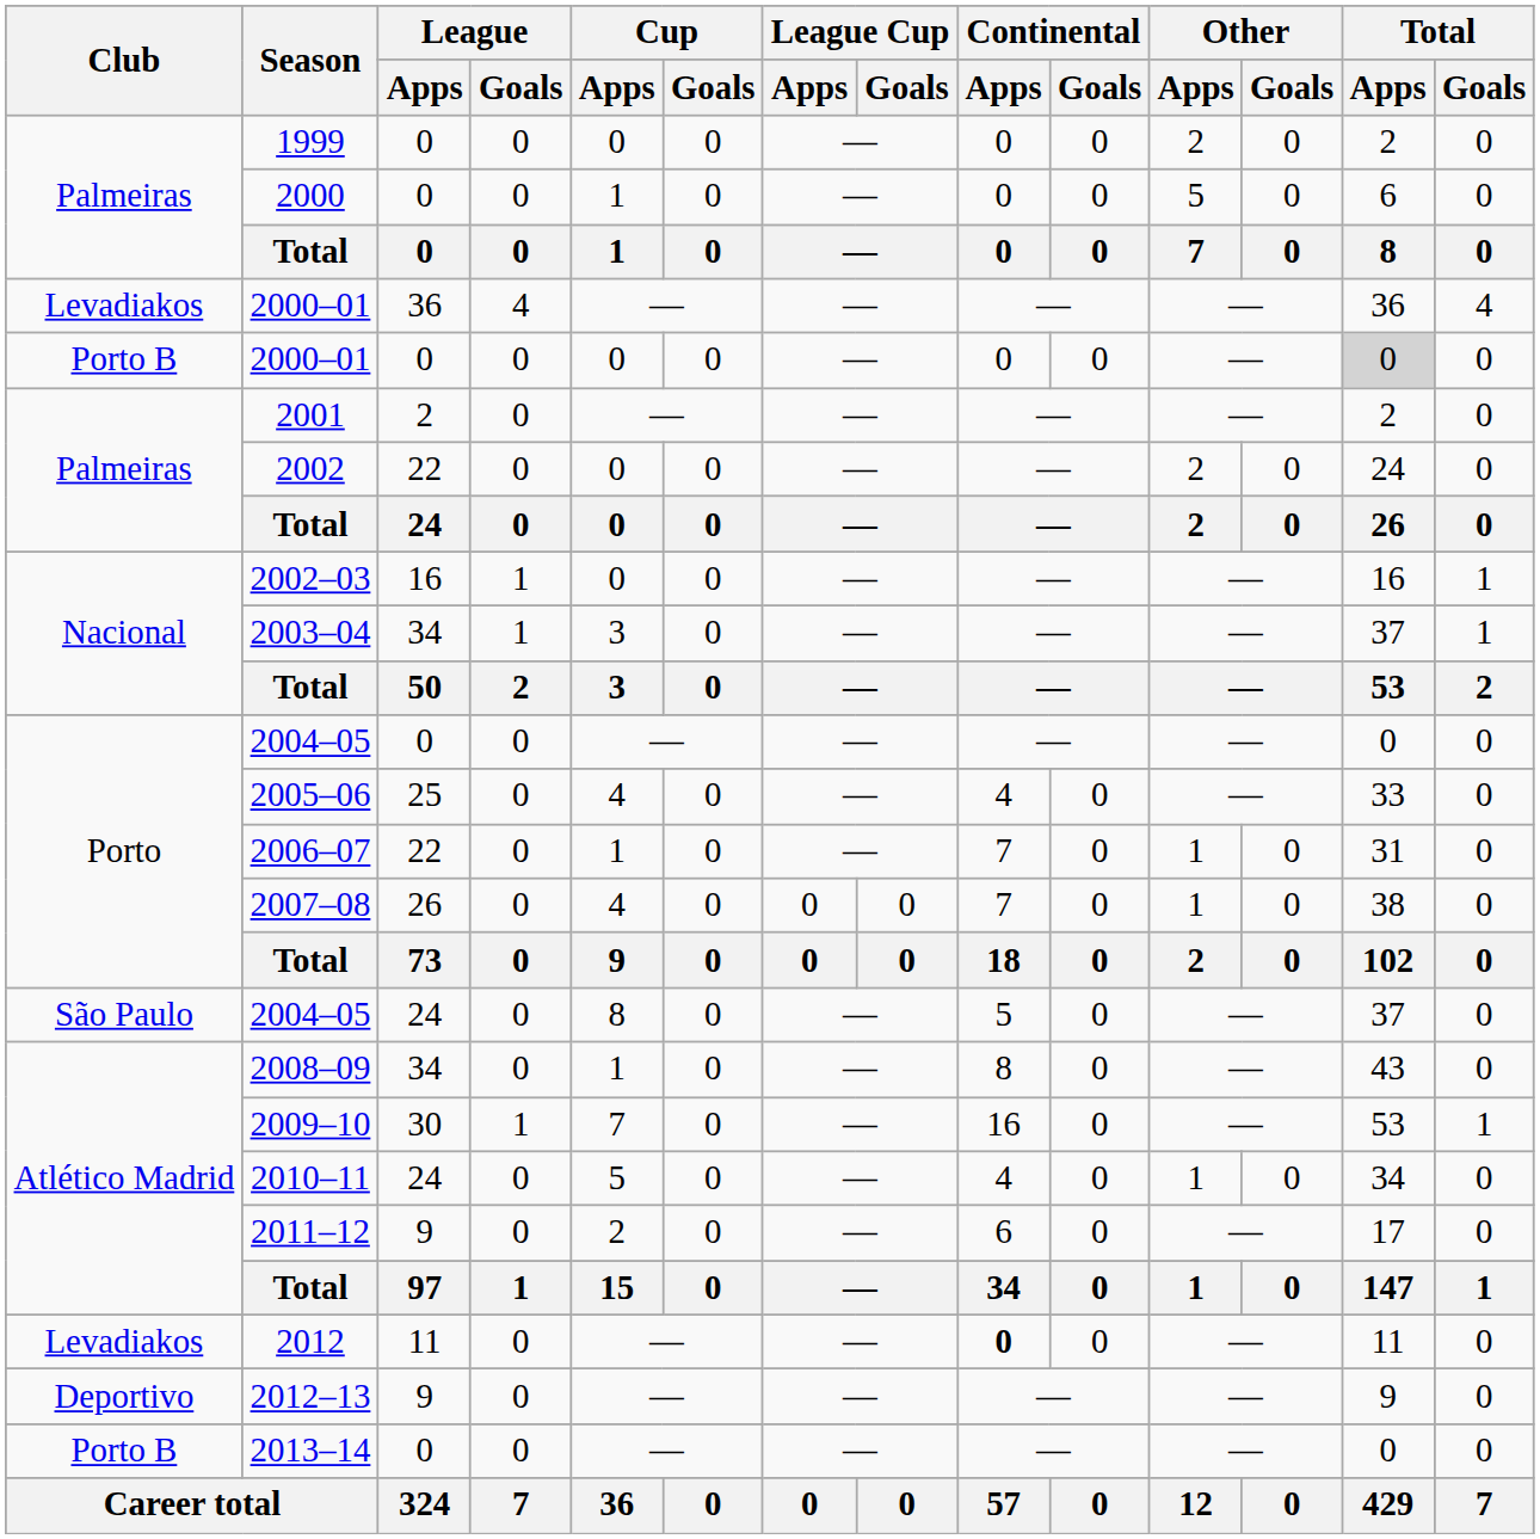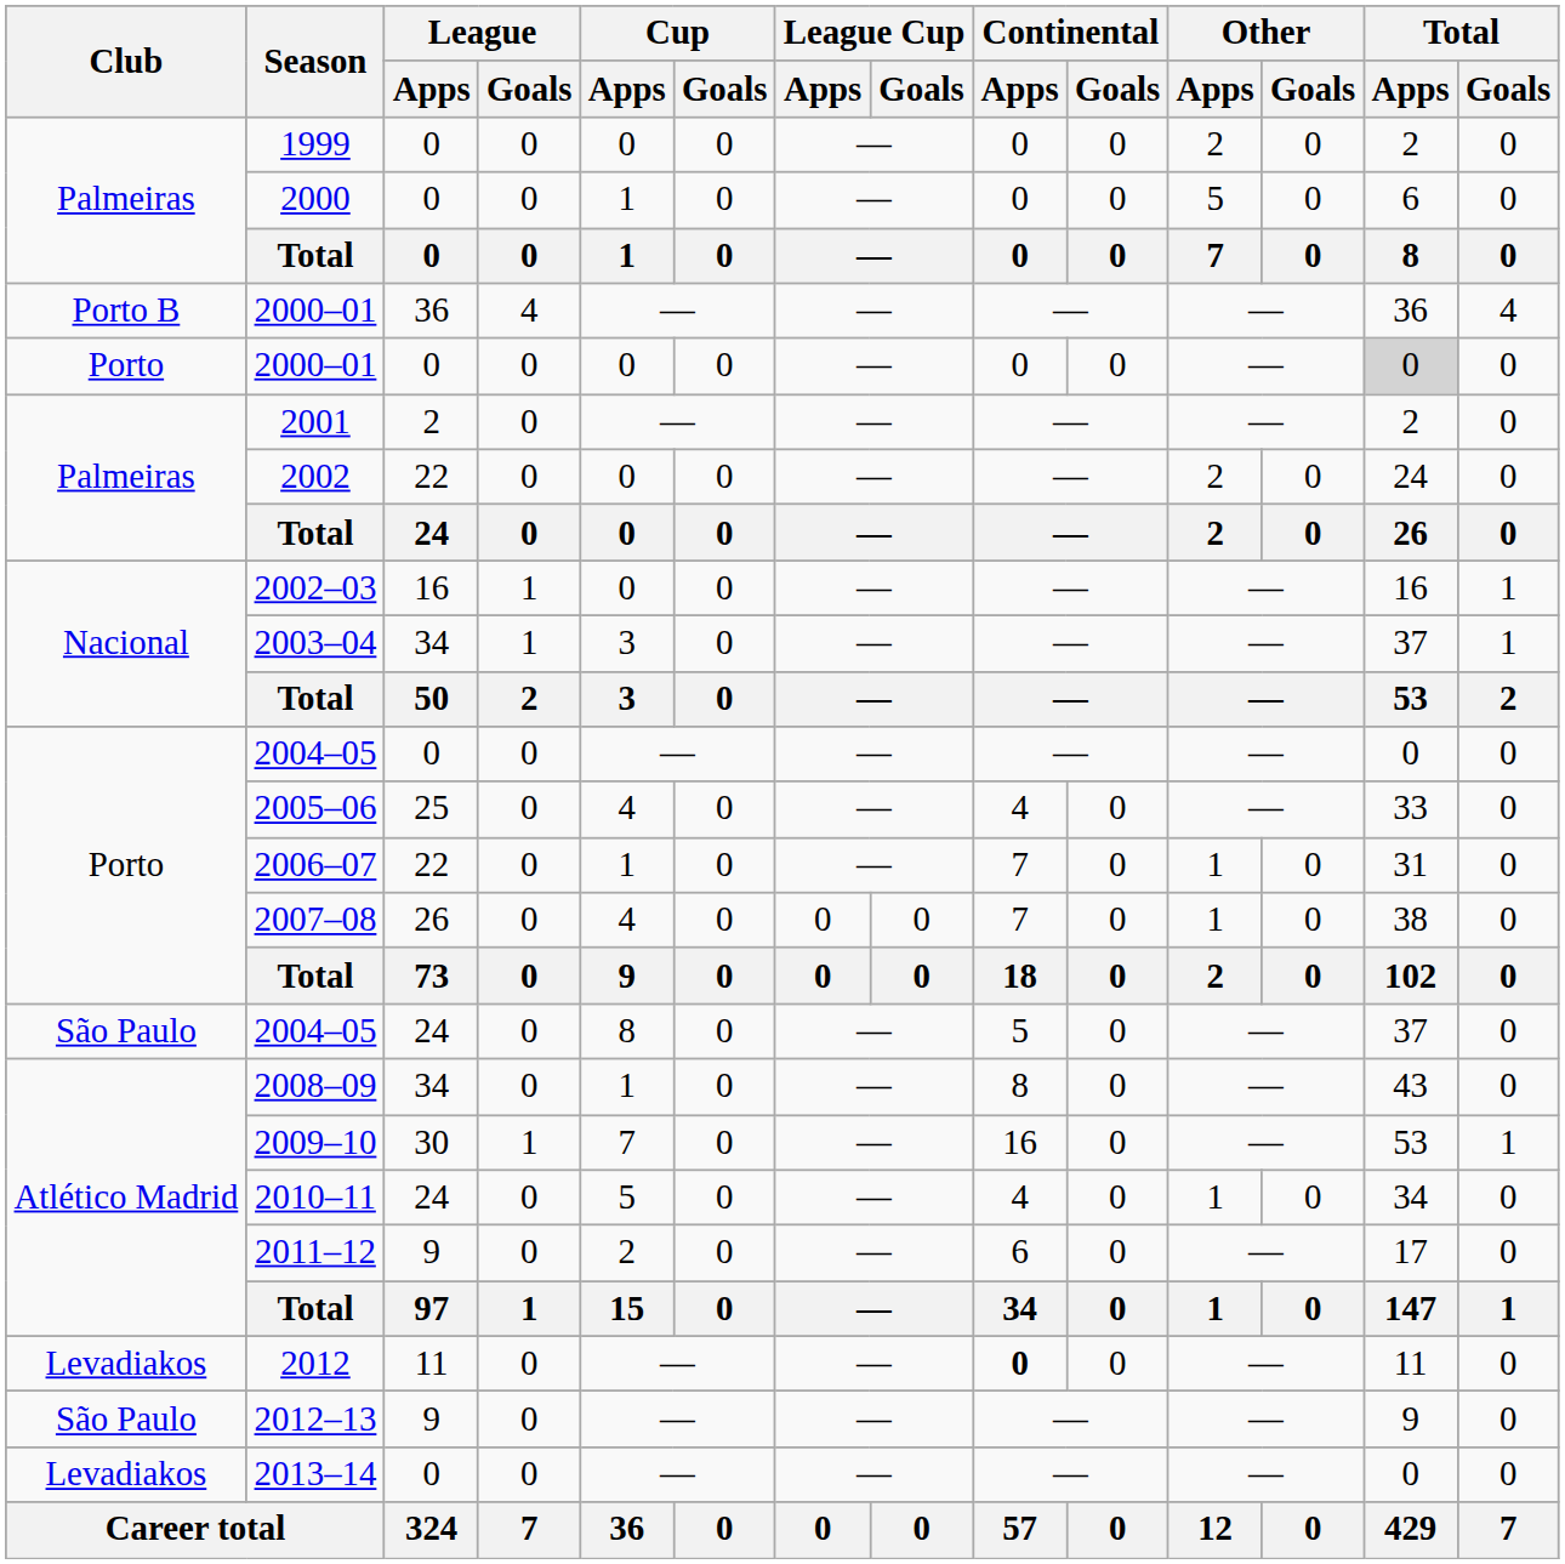 <table class="wikitable" style="text-align:center">
 <tr>
 <th rowspan="2">Club</th>
 <th rowspan="2">Season</th>
 <th colspan="2">League</th>
 <th colspan="2">Cup</th>
 <th colspan="2">League Cup</th>
 <th colspan="2">Continental</th>
 <th colspan="2">Other</th>
 <th colspan="2">Total</th>
 </tr>
 <tr>
 <th>Apps</th>
 <th>Goals</th>
 <th>Apps</th>
 <th>Goals</th>
 <th>Apps</th>
 <th>Goals</th>
 <th>Apps</th>
 <th>Goals</th>
 <th>Apps</th>
 <th>Goals</th>
 <th>Apps</th>
 <th>Goals</th>
 </tr>
 <tr>
 <td rowspan="3"><a href='#'>Palmeiras</a></td>
 <td><a href='#'>1999</a></td>
 <td>0</td>
 <td>0</td>
 <td>0</td>
 <td>0</td>
 <td colspan="2">—</td>
 <td>0</td>
 <td>0</td>
 <td>2</td>
 <td>0</td>
 <td>2</td>
 <td>0</td>
 </tr>
 <tr>
 <td><a href='#'>2000</a></td>
 <td>0</td>
 <td>0</td>
 <td>1</td>
 <td>0</td>
 <td colspan="2">—</td>
 <td>0</td>
 <td>0</td>
 <td>5</td>
 <td>0</td>
 <td>6</td>
 <td>0</td>
 </tr>
 <tr>
 <th>Total</th>
 <th>0</th>
 <th>0</th>
 <th>1</th>
 <th>0</th>
 <th colspan="2">—</th>
 <th>0</th>
 <th>0</th>
 <th>7</th>
 <th>0</th>
 <th>8</th>
 <th>0</th>
 </tr>
 <tr>
-<td><a href='#'>Levadiakos</a></td>
+<td><a href='#'>Porto B</a></td>
 <td><a href='#'>2000–01</a></td>
 <td>36</td>
 <td>4</td>
 <td colspan="2">—</td>
 <td colspan="2">—</td>
 <td colspan="2">—</td>
 <td colspan="2">—</td>
 <td>36</td>
 <td>4</td>
 </tr>
 <tr>
-<td><a href='#'>Porto B</a></td>
+<td><a href='#'>Porto</a></td>
 <td><a href='#'>2000–01</a></td>
 <td>0</td>
 <td>0</td>
 <td>0</td>
 <td>0</td>
 <td colspan="2">—</td>
 <td>0</td>
 <td>0</td>
 <td colspan="2">—</td>
 <td style="background: lightgrey;">0</td>
 <td>0</td>
 </tr>
 <tr>
 <td rowspan="3"><a href='#'>Palmeiras</a></td>
 <td><a href='#'>2001</a></td>
 <td>2</td>
 <td>0</td>
 <td colspan="2">—</td>
 <td colspan="2">—</td>
 <td colspan="2">—</td>
 <td colspan="2">—</td>
 <td>2</td>
 <td>0</td>
 </tr>
 <tr>
 <td><a href='#'>2002</a></td>
 <td>22</td>
 <td>0</td>
 <td>0</td>
 <td>0</td>
 <td colspan="2">—</td>
 <td colspan="2">—</td>
 <td>2</td>
 <td>0</td>
 <td>24</td>
 <td>0</td>
 </tr>
 <tr>
 <th>Total</th>
 <th>24</th>
 <th>0</th>
 <th>0</th>
 <th>0</th>
 <th colspan="2">—</th>
 <th colspan="2">—</th>
 <th>2</th>
 <th>0</th>
 <th>26</th>
 <th>0</th>
 </tr>
 <tr>
 <td rowspan="3"><a href='#'>Nacional</a></td>
 <td><a href='#'>2002–03</a></td>
 <td>16</td>
 <td>1</td>
 <td>0</td>
 <td>0</td>
 <td colspan="2">—</td>
 <td colspan="2">—</td>
 <td colspan="2">—</td>
 <td>16</td>
 <td>1</td>
 </tr>
 <tr>
 <td><a href='#'>2003–04</a></td>
 <td>34</td>
 <td>1</td>
 <td>3</td>
 <td>0</td>
 <td colspan="2">—</td>
 <td colspan="2">—</td>
 <td colspan="2">—</td>
 <td>37</td>
 <td>1</td>
 </tr>
 <tr>
 <th>Total</th>
 <th>50</th>
 <th>2</th>
 <th>3</th>
 <th>0</th>
 <th colspan="2">—</th>
 <th colspan="2">—</th>
 <th colspan="2">—</th>
 <th>53</th>
 <th>2</th>
 </tr>
 <tr>
 <td rowspan="5">Porto</td>
 <td><a href='#'>2004–05</a></td>
 <td>0</td>
 <td>0</td>
 <td colspan="2">—</td>
 <td colspan="2">—</td>
 <td colspan="2">—</td>
 <td colspan="2">—</td>
 <td>0</td>
 <td>0</td>
 </tr>
 <tr>
 <td><a href='#'>2005–06</a></td>
 <td>25</td>
 <td>0</td>
 <td>4</td>
 <td>0</td>
 <td colspan="2">—</td>
 <td>4</td>
 <td>0</td>
 <td colspan="2">—</td>
 <td>33</td>
 <td>0</td>
 </tr>
 <tr>
 <td><a href='#'>2006–07</a></td>
 <td>22</td>
 <td>0</td>
 <td>1</td>
 <td>0</td>
 <td colspan="2">—</td>
 <td>7</td>
 <td>0</td>
 <td>1</td>
 <td>0</td>
 <td>31</td>
 <td>0</td>
 </tr>
 <tr>
 <td><a href='#'>2007–08</a></td>
 <td>26</td>
 <td>0</td>
 <td>4</td>
 <td>0</td>
 <td>0</td>
 <td>0</td>
 <td>7</td>
 <td>0</td>
 <td>1</td>
 <td>0</td>
 <td>38</td>
 <td>0</td>
 </tr>
 <tr>
 <th>Total</th>
 <th>73</th>
 <th>0</th>
 <th>9</th>
 <th>0</th>
 <th>0</th>
 <th>0</th>
 <th>18</th>
 <th>0</th>
 <th>2</th>
 <th>0</th>
 <th>102</th>
 <th>0</th>
 </tr>
 <tr>
 <td><a href='#'>São Paulo</a></td>
 <td><a href='#'>2004–05</a></td>
 <td>24</td>
 <td>0</td>
 <td>8</td>
 <td>0</td>
 <td colspan="2">—</td>
 <td>5</td>
 <td>0</td>
 <td colspan="2">—</td>
 <td>37</td>
 <td>0</td>
 </tr>
 <tr>
 <td rowspan="5"><a href='#'>Atlético Madrid</a></td>
 <td><a href='#'>2008–09</a></td>
 <td>34</td>
 <td>0</td>
 <td>1</td>
 <td>0</td>
 <td colspan="2">—</td>
 <td>8</td>
 <td>0</td>
 <td colspan="2">—</td>
 <td>43</td>
 <td>0</td>
 </tr>
 <tr>
 <td><a href='#'>2009–10</a></td>
 <td>30</td>
 <td>1</td>
 <td>7</td>
 <td>0</td>
 <td colspan="2">—</td>
 <td>16</td>
 <td>0</td>
 <td colspan="2">—</td>
 <td>53</td>
 <td>1</td>
 </tr>
 <tr>
 <td><a href='#'>2010–11</a></td>
 <td>24</td>
 <td>0</td>
 <td>5</td>
 <td>0</td>
 <td colspan="2">—</td>
 <td>4</td>
 <td>0</td>
 <td>1</td>
 <td>0</td>
 <td>34</td>
 <td>0</td>
 </tr>
 <tr>
 <td><a href='#'>2011–12</a></td>
 <td>9</td>
 <td>0</td>
 <td>2</td>
 <td>0</td>
 <td colspan="2">—</td>
 <td>6</td>
 <td>0</td>
 <td colspan="2">—</td>
 <td>17</td>
 <td>0</td>
 </tr>
 <tr>
 <th>Total</th>
 <th>97</th>
 <th>1</th>
 <th>15</th>
 <th>0</th>
 <th colspan="2">—</th>
 <th>34</th>
 <th>0</th>
 <th>1</th>
 <th>0</th>
 <th>147</th>
 <th>1</th>
 </tr>
 <tr>
 <td><a href='#'>Levadiakos</a></td>
 <td><a href='#'>2012</a></td>
 <td>11</td>
 <td>0</td>
 <td colspan="2">—</td>
 <td colspan="2">—</td>
 <td><strong>0</strong></td>
 <td>0</td>
 <td colspan="2">—</td>
 <td>11</td>
 <td>0</td>
 </tr>
 <tr>
-<td><a href='#'>Deportivo</a></td>
+<td><a href='#'>São Paulo</a></td>
 <td><a href='#'>2012–13</a></td>
 <td>9</td>
 <td>0</td>
 <td colspan="2">—</td>
 <td colspan="2">—</td>
 <td colspan="2">—</td>
 <td colspan="2">—</td>
 <td>9</td>
 <td>0</td>
 </tr>
 <tr>
-<td><a href='#'>Porto B</a></td>
+<td><a href='#'>Levadiakos</a></td>
 <td><a href='#'>2013–14</a></td>
 <td>0</td>
 <td>0</td>
 <td colspan="2">—</td>
 <td colspan="2">—</td>
 <td colspan="2">—</td>
 <td colspan="2">—</td>
 <td>0</td>
 <td>0</td>
 </tr>
 <tr>
 <th colspan="2">Career total</th>
 <th>324</th>
 <th>7</th>
 <th>36</th>
 <th>0</th>
 <th>0</th>
 <th>0</th>
 <th>57</th>
 <th>0</th>
 <th>12</th>
 <th>0</th>
 <th>429</th>
 <th>7</th>
 </tr>
 </table>
